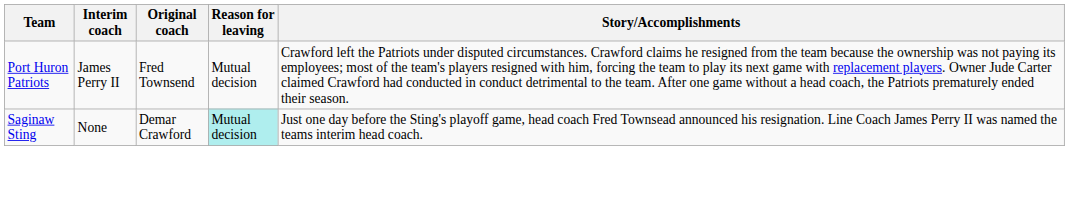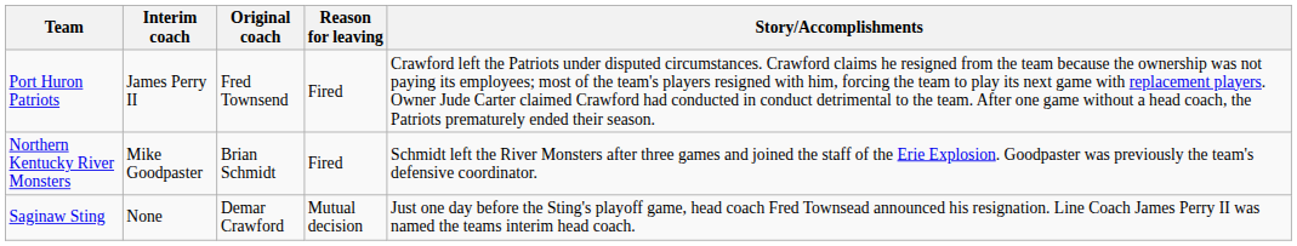 <table class="wikitable">
 <tr>
 <th>Team</th>
 <th>Interim coach</th>
 <th>Original coach</th>
 <th>Reason for leaving</th>
 <th>Story/Accomplishments</th>
 </tr>
 <tr>
 <td><a href='#'>Port Huron Patriots</a></td>
 <td>James Perry II</td>
 <td>Fred Townsend</td>
-<td>Mutual decision</td>
+<td>Fired</td>
 <td>Crawford left the Patriots under disputed circumstances. Crawford claims he resigned from the team because the ownership was not paying its employees; most of the team's players resigned with him, forcing the team to play its next game with <a href='#'>replacement players</a>. Owner Jude Carter claimed Crawford had conducted in conduct detrimental to the team. After one game without a head coach, the Patriots prematurely ended their season.</td>
+</tr>
+<tr>
+<td><a href='#'>Northern Kentucky River Monsters</a></td>
+<td>Mike Goodpaster</td>
+<td>Brian Schmidt</td>
+<td>Fired</td>
+<td>Schmidt left the River Monsters after three games and joined the staff of the <a href='#'>Erie Explosion</a>. Goodpaster was previously the team's defensive coordinator.</td>
 </tr>
 <tr>
 <td><a href='#'>Saginaw Sting</a></td>
 <td>None</td>
 <td>Demar Crawford</td>
-<td style="background: paleturquoise;">Mutual decision</td>
+<td>Mutual decision</td>
 <td>Just one day before the Sting's playoff game, head coach Fred Townsead announced his resignation. Line Coach James Perry II was named the teams interim head coach.</td>
 </tr>
 </table>
